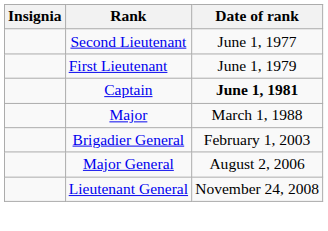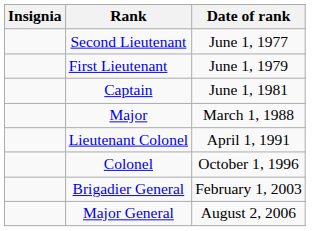 <table class="wikitable">
 <tr>
 <th>Insignia</th>
 <th>Rank</th>
 <th>Date of rank</th>
 </tr>
 <tr>
 <td align="center"></td>
 <td align="center"><a href='#'>Second Lieutenant</a></td>
 <td align="center">June 1, 1977</td>
 </tr>
 <tr>
 <td align="center"></td>
 <td><a href='#'>First Lieutenant</a></td>
 <td align="center">June 1, 1979</td>
 </tr>
 <tr>
 <td align="center"></td>
 <td align="center"><a href='#'>Captain</a></td>
-<td align="center"><strong>June 1, 1981</strong></td>
+<td align="center">June 1, 1981</td>
 </tr>
 <tr>
 <td align="center"></td>
 <td align="center"><a href='#'>Major</a></td>
 <td align="center">March 1, 1988</td>
+</tr>
+<tr>
+<td align="center"></td>
+<td align="center"><a href='#'>Lieutenant Colonel</a></td>
+<td align="center">April 1, 1991</td>
+</tr>
+<tr>
+<td align="center"></td>
+<td align="center"><a href='#'>Colonel</a></td>
+<td align="center">October 1, 1996</td>
 </tr>
 <tr>
 <td align="center"></td>
 <td align="center"><a href='#'>Brigadier General</a></td>
 <td align="center">February 1, 2003</td>
 </tr>
 <tr>
 <td align="center"></td>
 <td align="center"><a href='#'>Major General</a></td>
 <td align="center">August 2, 2006</td>
 </tr>
-<tr>
-<td align="center"></td>
-<td align="center"><a href='#'>Lieutenant General</a></td>
-<td align="center">November 24, 2008</td>
-</tr>
 </table>
